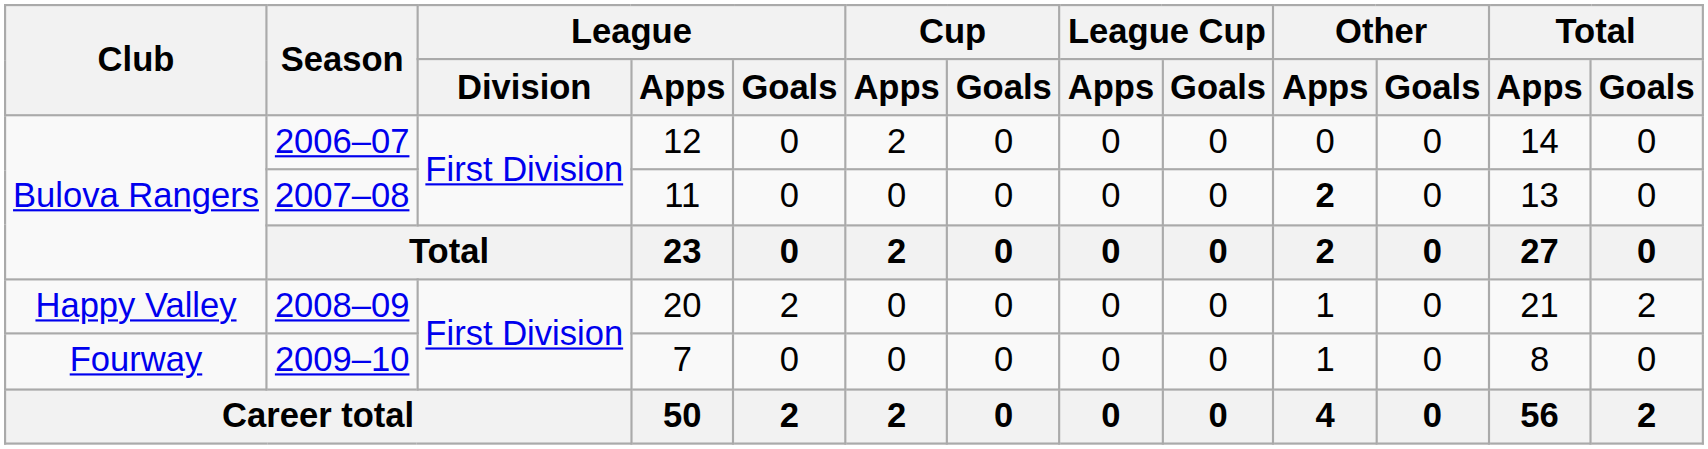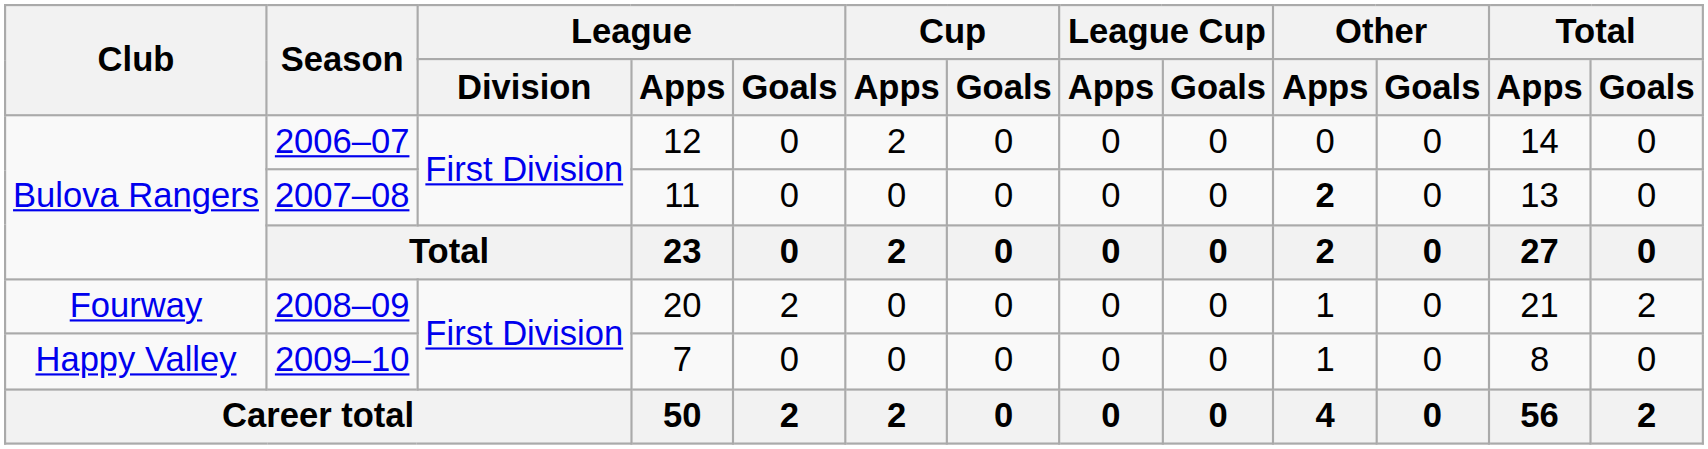 <table class="wikitable" style="text-align: center">
 <tr>
 <th rowspan="2">Club</th>
 <th rowspan="2">Season</th>
 <th colspan="3">League</th>
 <th colspan="2">Cup</th>
 <th colspan="2">League Cup</th>
 <th colspan="2">Other</th>
 <th colspan="2">Total</th>
 </tr>
 <tr>
 <th>Division</th>
 <th>Apps</th>
 <th>Goals</th>
 <th>Apps</th>
 <th>Goals</th>
 <th>Apps</th>
 <th>Goals</th>
 <th>Apps</th>
 <th>Goals</th>
 <th>Apps</th>
 <th>Goals</th>
 </tr>
 <tr>
 <td rowspan="3"><a href='#'>Bulova Rangers</a></td>
 <td><a href='#'>2006–07</a></td>
 <td rowspan="2"><a href='#'>First Division</a></td>
 <td>12</td>
 <td>0</td>
 <td>2</td>
 <td>0</td>
 <td>0</td>
 <td>0</td>
 <td>0</td>
 <td>0</td>
 <td>14</td>
 <td>0</td>
 </tr>
 <tr>
 <td><a href='#'>2007–08</a></td>
 <td>11</td>
 <td>0</td>
 <td>0</td>
 <td>0</td>
 <td>0</td>
 <td>0</td>
 <td><strong>2</strong></td>
 <td>0</td>
 <td>13</td>
 <td>0</td>
 </tr>
 <tr>
 <th colspan="2">Total</th>
 <th>23</th>
 <th>0</th>
 <th>2</th>
 <th>0</th>
 <th>0</th>
 <th>0</th>
 <th>2</th>
 <th>0</th>
 <th>27</th>
 <th>0</th>
 </tr>
 <tr>
-<td><a href='#'>Happy Valley</a></td>
+<td><a href='#'>Fourway</a></td>
 <td><a href='#'>2008–09</a></td>
 <td rowspan="2"><a href='#'>First Division</a></td>
 <td>20</td>
 <td>2</td>
 <td>0</td>
 <td>0</td>
 <td>0</td>
 <td>0</td>
 <td>1</td>
 <td>0</td>
 <td>21</td>
 <td>2</td>
 </tr>
 <tr>
-<td><a href='#'>Fourway</a></td>
+<td><a href='#'>Happy Valley</a></td>
 <td><a href='#'>2009–10</a></td>
 <td>7</td>
 <td>0</td>
 <td>0</td>
 <td>0</td>
 <td>0</td>
 <td>0</td>
 <td>1</td>
 <td>0</td>
 <td>8</td>
 <td>0</td>
 </tr>
 <tr>
 <th colspan="3">Career total</th>
 <th>50</th>
 <th>2</th>
 <th>2</th>
 <th>0</th>
 <th>0</th>
 <th>0</th>
 <th>4</th>
 <th>0</th>
 <th>56</th>
 <th>2</th>
 </tr>
 </table>
